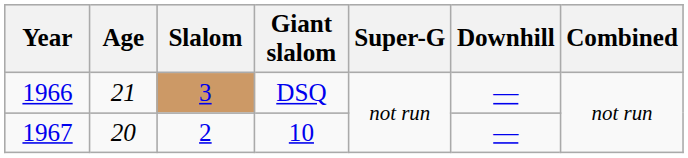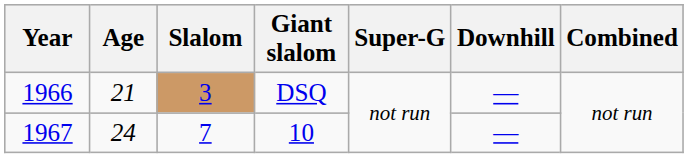 <table class=wikitable style="text-align:center">
 <tr>
 <th>  Year  </th>
 <th> Age </th>
 <th> Slalom </th>
 <th>Giant<br> slalom </th>
 <th>Super-G</th>
 <th>Downhill</th>
 <th>Combined</th>
 </tr>
 <tr>
 <td><a href='#'>1966</a></td>
 <td><em>21</em></td>
 <td style="background:#c96"><a href='#'>3</a></td>
 <td><a href='#'>DSQ</a></td>
 <td rowspan=2><small><em>not run</em></small></td>
 <td><a href='#'>—</a></td>
 <td rowspan=2><small><em>not run</em></small></td>
 </tr>
 <tr>
 <td><a href='#'>1967</a></td>
-<td><em>20</em></td>
-<td><a href='#'>2</a></td>
+<td><em>24</em></td>
+<td><a href='#'>7</a></td>
 <td><a href='#'>10</a></td>
 <td><a href='#'>—</a></td>
 </tr>
 </table>
